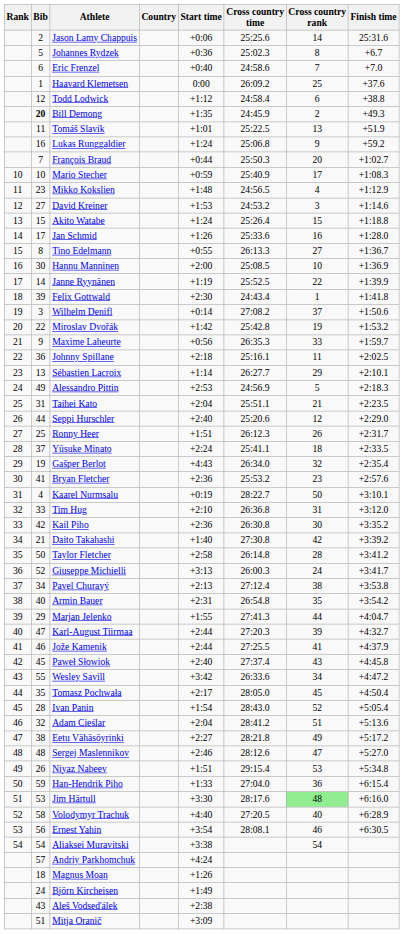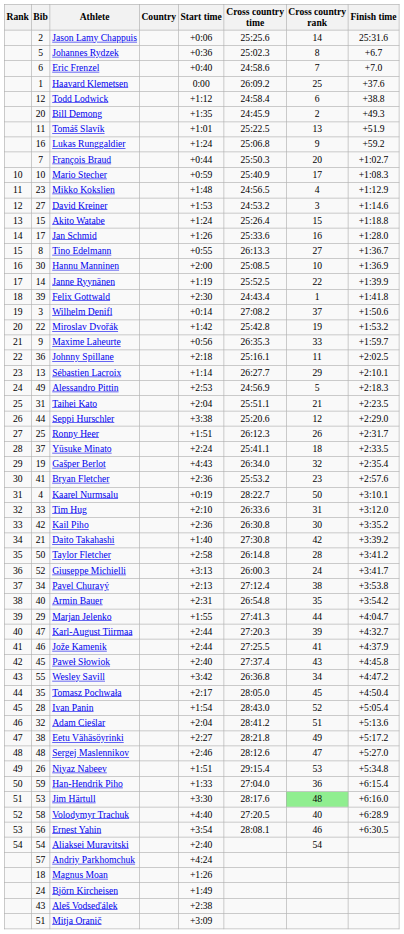 <table class="wikitable sortable" style="text-align:center">
 <tr>
 <th>Rank</th>
 <th>Bib</th>
 <th>Athlete</th>
 <th>Country</th>
 <th>Start time</th>
 <th>Cross country<br>time</th>
 <th>Cross country<br>rank</th>
 <th>Finish time</th>
 </tr>
 <tr>
 <td></td>
 <td>2</td>
 <td align=left><a href='#'>Jason Lamy Chappuis</a></td>
 <td align=left></td>
 <td>+0:06</td>
 <td>25:25.6</td>
 <td>14</td>
 <td>25:31.6</td>
 </tr>
 <tr>
 <td></td>
 <td>5</td>
 <td align=left><a href='#'>Johannes Rydzek</a></td>
 <td align=left></td>
 <td>+0:36</td>
 <td>25:02.3</td>
 <td>8</td>
 <td>+6.7</td>
 </tr>
 <tr>
 <td></td>
 <td>6</td>
 <td align=left><a href='#'>Eric Frenzel</a></td>
 <td align=left></td>
 <td>+0:40</td>
 <td>24:58.6</td>
 <td>7</td>
 <td>+7.0</td>
 </tr>
 <tr>
 <td></td>
 <td>1</td>
 <td align=left><a href='#'>Haavard Klemetsen</a></td>
 <td align=left></td>
 <td>0:00</td>
 <td>26:09.2</td>
 <td>25</td>
 <td>+37.6</td>
 </tr>
 <tr>
 <td></td>
 <td>12</td>
 <td align=left><a href='#'>Todd Lodwick</a></td>
 <td align=left></td>
 <td>+1:12</td>
 <td>24:58.4</td>
 <td>6</td>
 <td>+38.8</td>
 </tr>
 <tr>
 <td></td>
-<td><strong>20</strong></td>
+<td>20</td>
 <td align=left><a href='#'>Bill Demong</a></td>
 <td align=left></td>
 <td>+1:35</td>
 <td>24:45.9</td>
 <td>2</td>
 <td>+49.3</td>
 </tr>
 <tr>
 <td></td>
 <td>11</td>
 <td align=left><a href='#'>Tomáš Slavík</a></td>
 <td align=left></td>
 <td>+1:01</td>
 <td>25:22.5</td>
 <td>13</td>
 <td>+51.9</td>
 </tr>
 <tr>
 <td></td>
 <td>16</td>
 <td align=left><a href='#'>Lukas Runggaldier</a></td>
 <td align=left></td>
 <td>+1:24</td>
 <td>25:06.8</td>
 <td>9</td>
 <td>+59.2</td>
 </tr>
 <tr>
 <td></td>
 <td>7</td>
 <td align=left><a href='#'>François Braud</a></td>
 <td align=left></td>
 <td>+0:44</td>
 <td>25:50.3</td>
 <td>20</td>
 <td>+1:02.7</td>
 </tr>
 <tr>
 <td>10</td>
 <td>10</td>
 <td align=left><a href='#'>Mario Stecher</a></td>
 <td align=left></td>
 <td>+0:59</td>
 <td>25:40.9</td>
 <td>17</td>
 <td>+1:08.3</td>
 </tr>
 <tr>
 <td>11</td>
 <td>23</td>
 <td align=left><a href='#'>Mikko Kokslien</a></td>
 <td align=left></td>
 <td>+1:48</td>
 <td>24:56.5</td>
 <td>4</td>
 <td>+1:12.9</td>
 </tr>
 <tr>
 <td>12</td>
 <td>27</td>
 <td align=left><a href='#'>David Kreiner</a></td>
 <td align=left></td>
 <td>+1:53</td>
 <td>24:53.2</td>
 <td>3</td>
 <td>+1:14.6</td>
 </tr>
 <tr>
 <td>13</td>
 <td>15</td>
 <td align=left><a href='#'>Akito Watabe</a></td>
 <td align=left></td>
 <td>+1:24</td>
 <td>25:26.4</td>
 <td>15</td>
 <td>+1:18.8</td>
 </tr>
 <tr>
 <td>14</td>
 <td>17</td>
 <td align=left><a href='#'>Jan Schmid</a></td>
 <td align=left></td>
 <td>+1:26</td>
 <td>25:33.6</td>
 <td>16</td>
 <td>+1:28.0</td>
 </tr>
 <tr>
 <td>15</td>
 <td>8</td>
 <td align=left><a href='#'>Tino Edelmann</a></td>
 <td align=left></td>
 <td>+0:55</td>
 <td>26:13.3</td>
 <td>27</td>
 <td>+1:36.7</td>
 </tr>
 <tr>
 <td>16</td>
 <td>30</td>
 <td align=left><a href='#'>Hannu Manninen</a></td>
 <td align=left></td>
 <td>+2:00</td>
 <td>25:08.5</td>
 <td>10</td>
 <td>+1:36.9</td>
 </tr>
 <tr>
 <td>17</td>
 <td>14</td>
 <td align=left><a href='#'>Janne Ryynänen</a></td>
 <td align=left></td>
 <td>+1:19</td>
 <td>25:52.5</td>
 <td>22</td>
 <td>+1:39.9</td>
 </tr>
 <tr>
 <td>18</td>
 <td>39</td>
 <td align=left><a href='#'>Felix Gottwald</a></td>
 <td align=left></td>
 <td>+2:30</td>
 <td>24:43.4</td>
 <td>1</td>
 <td>+1:41.8</td>
 </tr>
 <tr>
 <td>19</td>
 <td>3</td>
 <td align=left><a href='#'>Wilhelm Denifl</a></td>
 <td align=left></td>
 <td>+0:14</td>
 <td>27:08.2</td>
 <td>37</td>
 <td>+1:50.6</td>
 </tr>
 <tr>
 <td>20</td>
 <td>22</td>
 <td align=left><a href='#'>Miroslav Dvořák</a></td>
 <td align=left></td>
 <td>+1:42</td>
 <td>25:42.8</td>
 <td>19</td>
 <td>+1:53.2</td>
 </tr>
 <tr>
 <td>21</td>
 <td>9</td>
 <td align=left><a href='#'>Maxime Laheurte</a></td>
 <td align=left></td>
 <td>+0:56</td>
 <td>26:35.3</td>
 <td>33</td>
 <td>+1:59.7</td>
 </tr>
 <tr>
 <td>22</td>
 <td>36</td>
 <td align=left><a href='#'>Johnny Spillane</a></td>
 <td align=left></td>
 <td>+2:18</td>
 <td>25:16.1</td>
 <td>11</td>
 <td>+2:02.5</td>
 </tr>
 <tr>
 <td>23</td>
 <td>13</td>
 <td align=left><a href='#'>Sébastien Lacroix</a></td>
 <td align=left></td>
 <td>+1:14</td>
 <td>26:27.7</td>
 <td>29</td>
 <td>+2:10.1</td>
 </tr>
 <tr>
 <td>24</td>
 <td>49</td>
 <td align=left><a href='#'>Alessandro Pittin</a></td>
 <td align=left></td>
 <td>+2:53</td>
 <td>24:56.9</td>
 <td>5</td>
 <td>+2:18.3</td>
 </tr>
 <tr>
 <td>25</td>
 <td>31</td>
 <td align=left><a href='#'>Taihei Kato</a></td>
 <td align=left></td>
 <td>+2:04</td>
 <td>25:51.1</td>
 <td>21</td>
 <td>+2:23.5</td>
 </tr>
 <tr>
 <td>26</td>
 <td>44</td>
 <td align=left><a href='#'>Seppi Hurschler</a></td>
 <td align=left></td>
-<td>+2:40</td>
+<td>+3:38</td>
 <td>25:20.6</td>
 <td>12</td>
 <td>+2:29.0</td>
 </tr>
 <tr>
 <td>27</td>
 <td>25</td>
 <td align=left><a href='#'>Ronny Heer</a></td>
 <td align=left></td>
 <td>+1:51</td>
 <td>26:12.3</td>
 <td>26</td>
 <td>+2:31.7</td>
 </tr>
 <tr>
 <td>28</td>
 <td>37</td>
 <td align=left><a href='#'>Yūsuke Minato</a></td>
 <td align=left></td>
 <td>+2:24</td>
 <td>25:41.1</td>
 <td>18</td>
 <td>+2:33.5</td>
 </tr>
 <tr>
 <td>29</td>
 <td>19</td>
 <td align=left><a href='#'>Gašper Berlot</a></td>
 <td align=left></td>
 <td>+4:43</td>
 <td>26:34.0</td>
 <td>32</td>
 <td>+2:35.4</td>
 </tr>
 <tr>
 <td>30</td>
 <td>41</td>
 <td align=left><a href='#'>Bryan Fletcher</a></td>
 <td align=left></td>
 <td>+2:36</td>
 <td>25:53.2</td>
 <td>23</td>
 <td>+2:57.6</td>
 </tr>
 <tr>
 <td>31</td>
 <td>4</td>
 <td align=left><a href='#'>Kaarel Nurmsalu</a></td>
 <td align=left></td>
 <td>+0:19</td>
 <td>28:22.7</td>
 <td>50</td>
 <td>+3:10.1</td>
 </tr>
 <tr>
 <td>32</td>
 <td>33</td>
 <td align=left><a href='#'>Tim Hug</a></td>
 <td align=left></td>
 <td>+2:10</td>
-<td>26:36.8</td>
+<td>26:33.6</td>
 <td>31</td>
 <td>+3:12.0</td>
 </tr>
 <tr>
 <td>33</td>
 <td>42</td>
 <td align=left><a href='#'>Kail Piho</a></td>
 <td align=left></td>
 <td>+2:36</td>
 <td>26:30.8</td>
 <td>30</td>
 <td>+3:35.2</td>
 </tr>
 <tr>
 <td>34</td>
 <td>21</td>
 <td align=left><a href='#'>Daito Takahashi</a></td>
 <td align=left></td>
 <td>+1:40</td>
 <td>27:30.8</td>
 <td>42</td>
 <td>+3:39.2</td>
 </tr>
 <tr>
 <td>35</td>
 <td>50</td>
 <td align=left><a href='#'>Taylor Fletcher</a></td>
 <td align=left></td>
 <td>+2:58</td>
 <td>26:14.8</td>
 <td>28</td>
 <td>+3:41.2</td>
 </tr>
 <tr>
 <td>36</td>
 <td>52</td>
 <td align=left><a href='#'>Giuseppe Michielli</a></td>
 <td align=left></td>
 <td>+3:13</td>
 <td>26:00.3</td>
 <td>24</td>
 <td>+3:41.7</td>
 </tr>
 <tr>
 <td>37</td>
 <td>34</td>
 <td align=left><a href='#'>Pavel Churavý</a></td>
 <td align=left></td>
 <td>+2:13</td>
 <td>27:12.4</td>
 <td>38</td>
 <td>+3:53.8</td>
 </tr>
 <tr>
 <td>38</td>
 <td>40</td>
 <td align=left><a href='#'>Armin Bauer</a></td>
 <td align=left></td>
 <td>+2:31</td>
 <td>26:54.8</td>
 <td>35</td>
 <td>+3:54.2</td>
 </tr>
 <tr>
 <td>39</td>
 <td>29</td>
 <td align=left><a href='#'>Marjan Jelenko</a></td>
 <td align=left></td>
 <td>+1:55</td>
 <td>27:41.3</td>
 <td>44</td>
 <td>+4:04.7</td>
 </tr>
 <tr>
 <td>40</td>
 <td>47</td>
 <td align=left><a href='#'>Karl-August Tiirmaa</a></td>
 <td align=left></td>
 <td>+2:44</td>
 <td>27:20.3</td>
 <td>39</td>
 <td>+4:32.7</td>
 </tr>
 <tr>
 <td>41</td>
 <td>46</td>
 <td align=left><a href='#'>Jože Kamenik</a></td>
 <td align=left></td>
 <td>+2:44</td>
 <td>27:25.5</td>
 <td>41</td>
 <td>+4:37.9</td>
 </tr>
 <tr>
 <td>42</td>
 <td>45</td>
 <td align=left><a href='#'>Paweł Słowiok</a></td>
 <td align=left></td>
 <td>+2:40</td>
 <td>27:37.4</td>
 <td>43</td>
 <td>+4:45.8</td>
 </tr>
 <tr>
 <td>43</td>
 <td>55</td>
 <td align=left><a href='#'>Wesley Savill</a></td>
 <td align=left></td>
 <td>+3:42</td>
-<td>26:33.6</td>
+<td>26:36.8</td>
 <td>34</td>
 <td>+4:47.2</td>
 </tr>
 <tr>
 <td>44</td>
 <td>35</td>
 <td align=left><a href='#'>Tomasz Pochwała</a></td>
 <td align=left></td>
 <td>+2:17</td>
 <td>28:05.0</td>
 <td>45</td>
 <td>+4:50.4</td>
 </tr>
 <tr>
 <td>45</td>
 <td>28</td>
 <td align=left><a href='#'>Ivan Panin</a></td>
 <td align=left></td>
 <td>+1:54</td>
 <td>28:43.0</td>
 <td>52</td>
 <td>+5:05.4</td>
 </tr>
 <tr>
 <td>46</td>
 <td>32</td>
 <td align=left><a href='#'>Adam Cieślar</a></td>
 <td align=left></td>
 <td>+2:04</td>
 <td>28:41.2</td>
 <td>51</td>
 <td>+5:13.6</td>
 </tr>
 <tr>
 <td>47</td>
 <td>38</td>
 <td align=left><a href='#'>Eetu Vähäsöyrinki</a></td>
 <td align=left></td>
 <td>+2:27</td>
 <td>28:21.8</td>
 <td>49</td>
 <td>+5:17.2</td>
 </tr>
 <tr>
 <td>48</td>
 <td>48</td>
 <td align=left><a href='#'>Sergej Maslennikov</a></td>
 <td align=left></td>
 <td>+2:46</td>
 <td>28:12.6</td>
 <td>47</td>
 <td>+5:27.0</td>
 </tr>
 <tr>
 <td>49</td>
 <td>26</td>
 <td align=left><a href='#'>Niyaz Nabeev</a></td>
 <td align=left></td>
 <td>+1:51</td>
 <td>29:15.4</td>
 <td>53</td>
 <td>+5:34.8</td>
 </tr>
 <tr>
 <td>50</td>
 <td>59</td>
 <td align=left><a href='#'>Han-Hendrik Piho</a></td>
 <td align=left></td>
 <td>+1:33</td>
 <td>27:04.0</td>
 <td>36</td>
 <td>+6:15.4</td>
 </tr>
 <tr>
 <td>51</td>
 <td>53</td>
 <td align=left><a href='#'>Jim Härtull</a></td>
 <td align=left></td>
 <td>+3:30</td>
 <td>28:17.6</td>
 <td style="background: lightgreen;">48</td>
 <td>+6:16.0</td>
 </tr>
 <tr>
 <td>52</td>
 <td>58</td>
 <td align=left><a href='#'>Volodymyr Trachuk</a></td>
 <td align=left></td>
 <td>+4:40</td>
 <td>27:20.5</td>
 <td>40</td>
 <td>+6:28.9</td>
 </tr>
 <tr>
 <td>53</td>
 <td>56</td>
 <td align=left><a href='#'>Ernest Yahin</a></td>
 <td align=left></td>
 <td>+3:54</td>
 <td>28:08.1</td>
 <td>46</td>
 <td>+6:30.5</td>
 </tr>
 <tr>
 <td>54</td>
 <td>54</td>
 <td align=left><a href='#'>Aliaksei Muravitski</a></td>
 <td align=left></td>
-<td>+3:38</td>
+<td>+2:40</td>
 <td></td>
 <td>54</td>
 <td></td>
 </tr>
 <tr>
 <td></td>
 <td>57</td>
 <td align=left><a href='#'>Andriy Parkhomchuk</a></td>
 <td align=left></td>
 <td>+4:24</td>
 <td></td>
 <td></td>
 <td></td>
 </tr>
 <tr>
 <td></td>
 <td>18</td>
 <td align=left><a href='#'>Magnus Moan</a></td>
 <td align=left></td>
 <td>+1:26</td>
 <td></td>
 <td></td>
 <td></td>
 </tr>
 <tr>
 <td></td>
 <td>24</td>
 <td align=left><a href='#'>Björn Kircheisen</a></td>
 <td align=left></td>
 <td>+1:49</td>
 <td></td>
 <td></td>
 <td></td>
 </tr>
 <tr>
 <td></td>
 <td>43</td>
 <td align=left><a href='#'>Aleš Vodseďálek</a></td>
 <td align=left></td>
 <td>+2:38</td>
 <td></td>
 <td></td>
 <td></td>
 </tr>
 <tr>
 <td></td>
 <td>51</td>
 <td align=left><a href='#'>Mitja Oranič</a></td>
 <td align=left></td>
 <td>+3:09</td>
 <td></td>
 <td></td>
 <td></td>
 </tr>
 </table>
